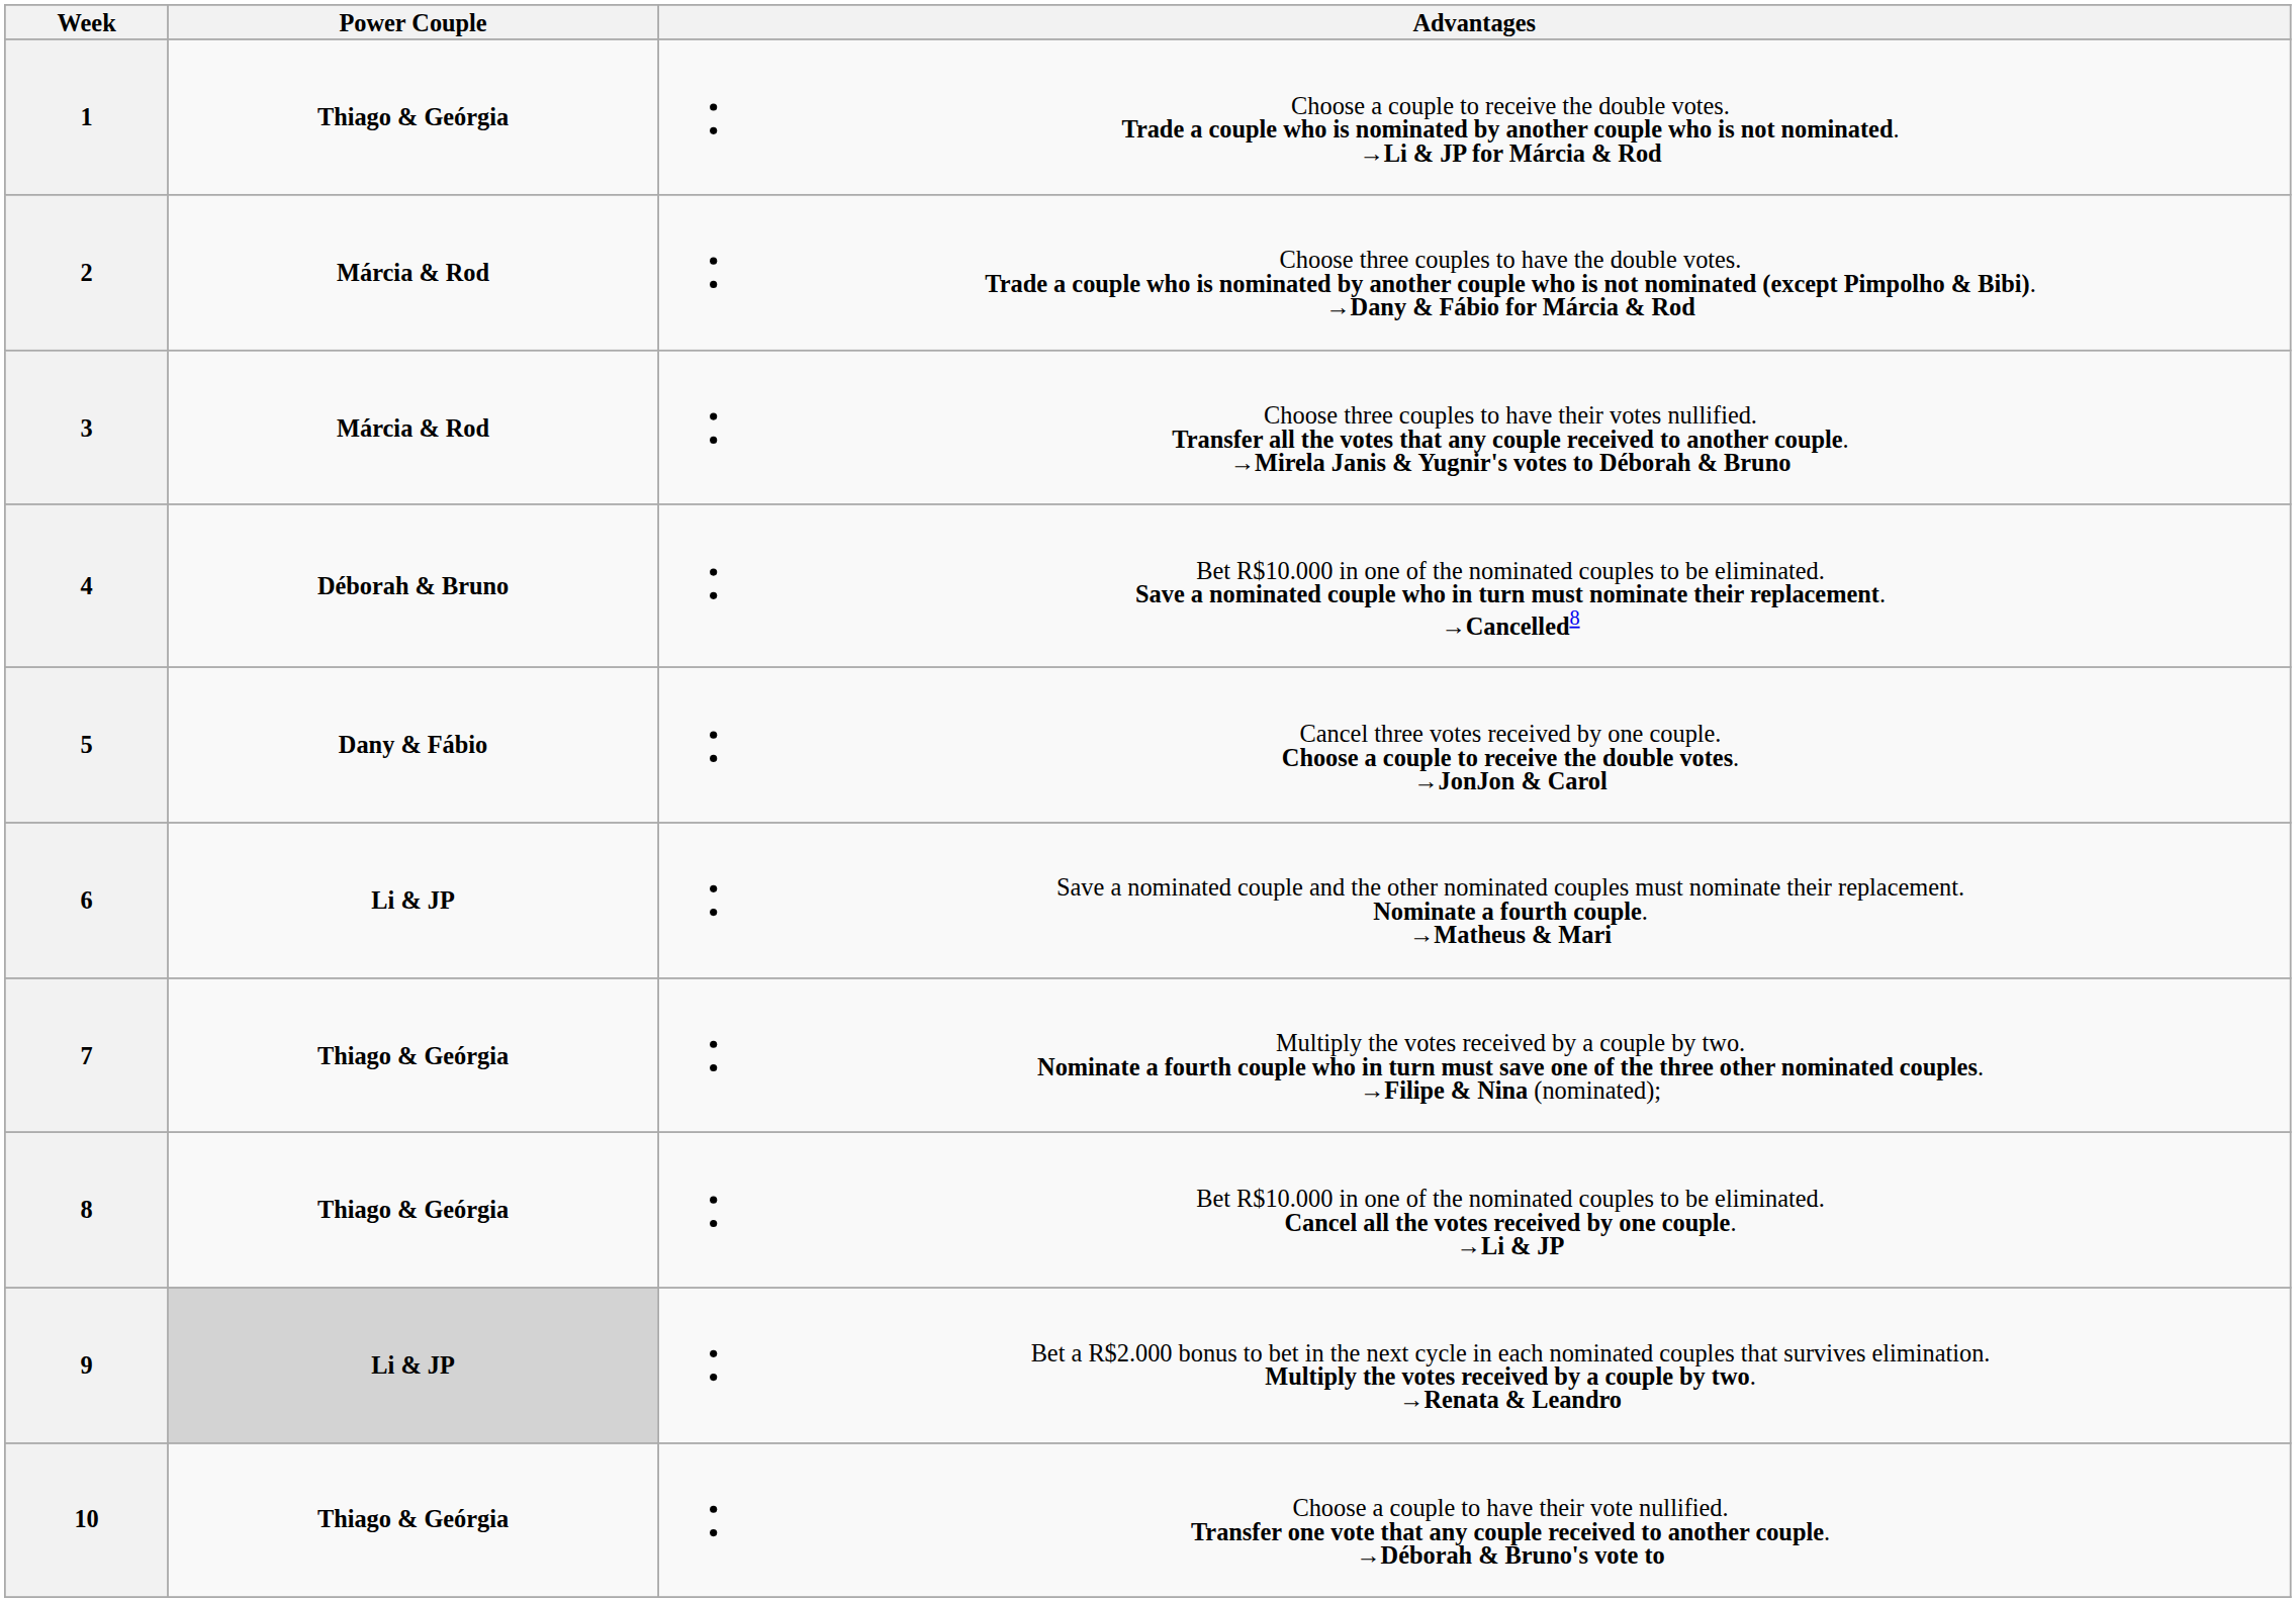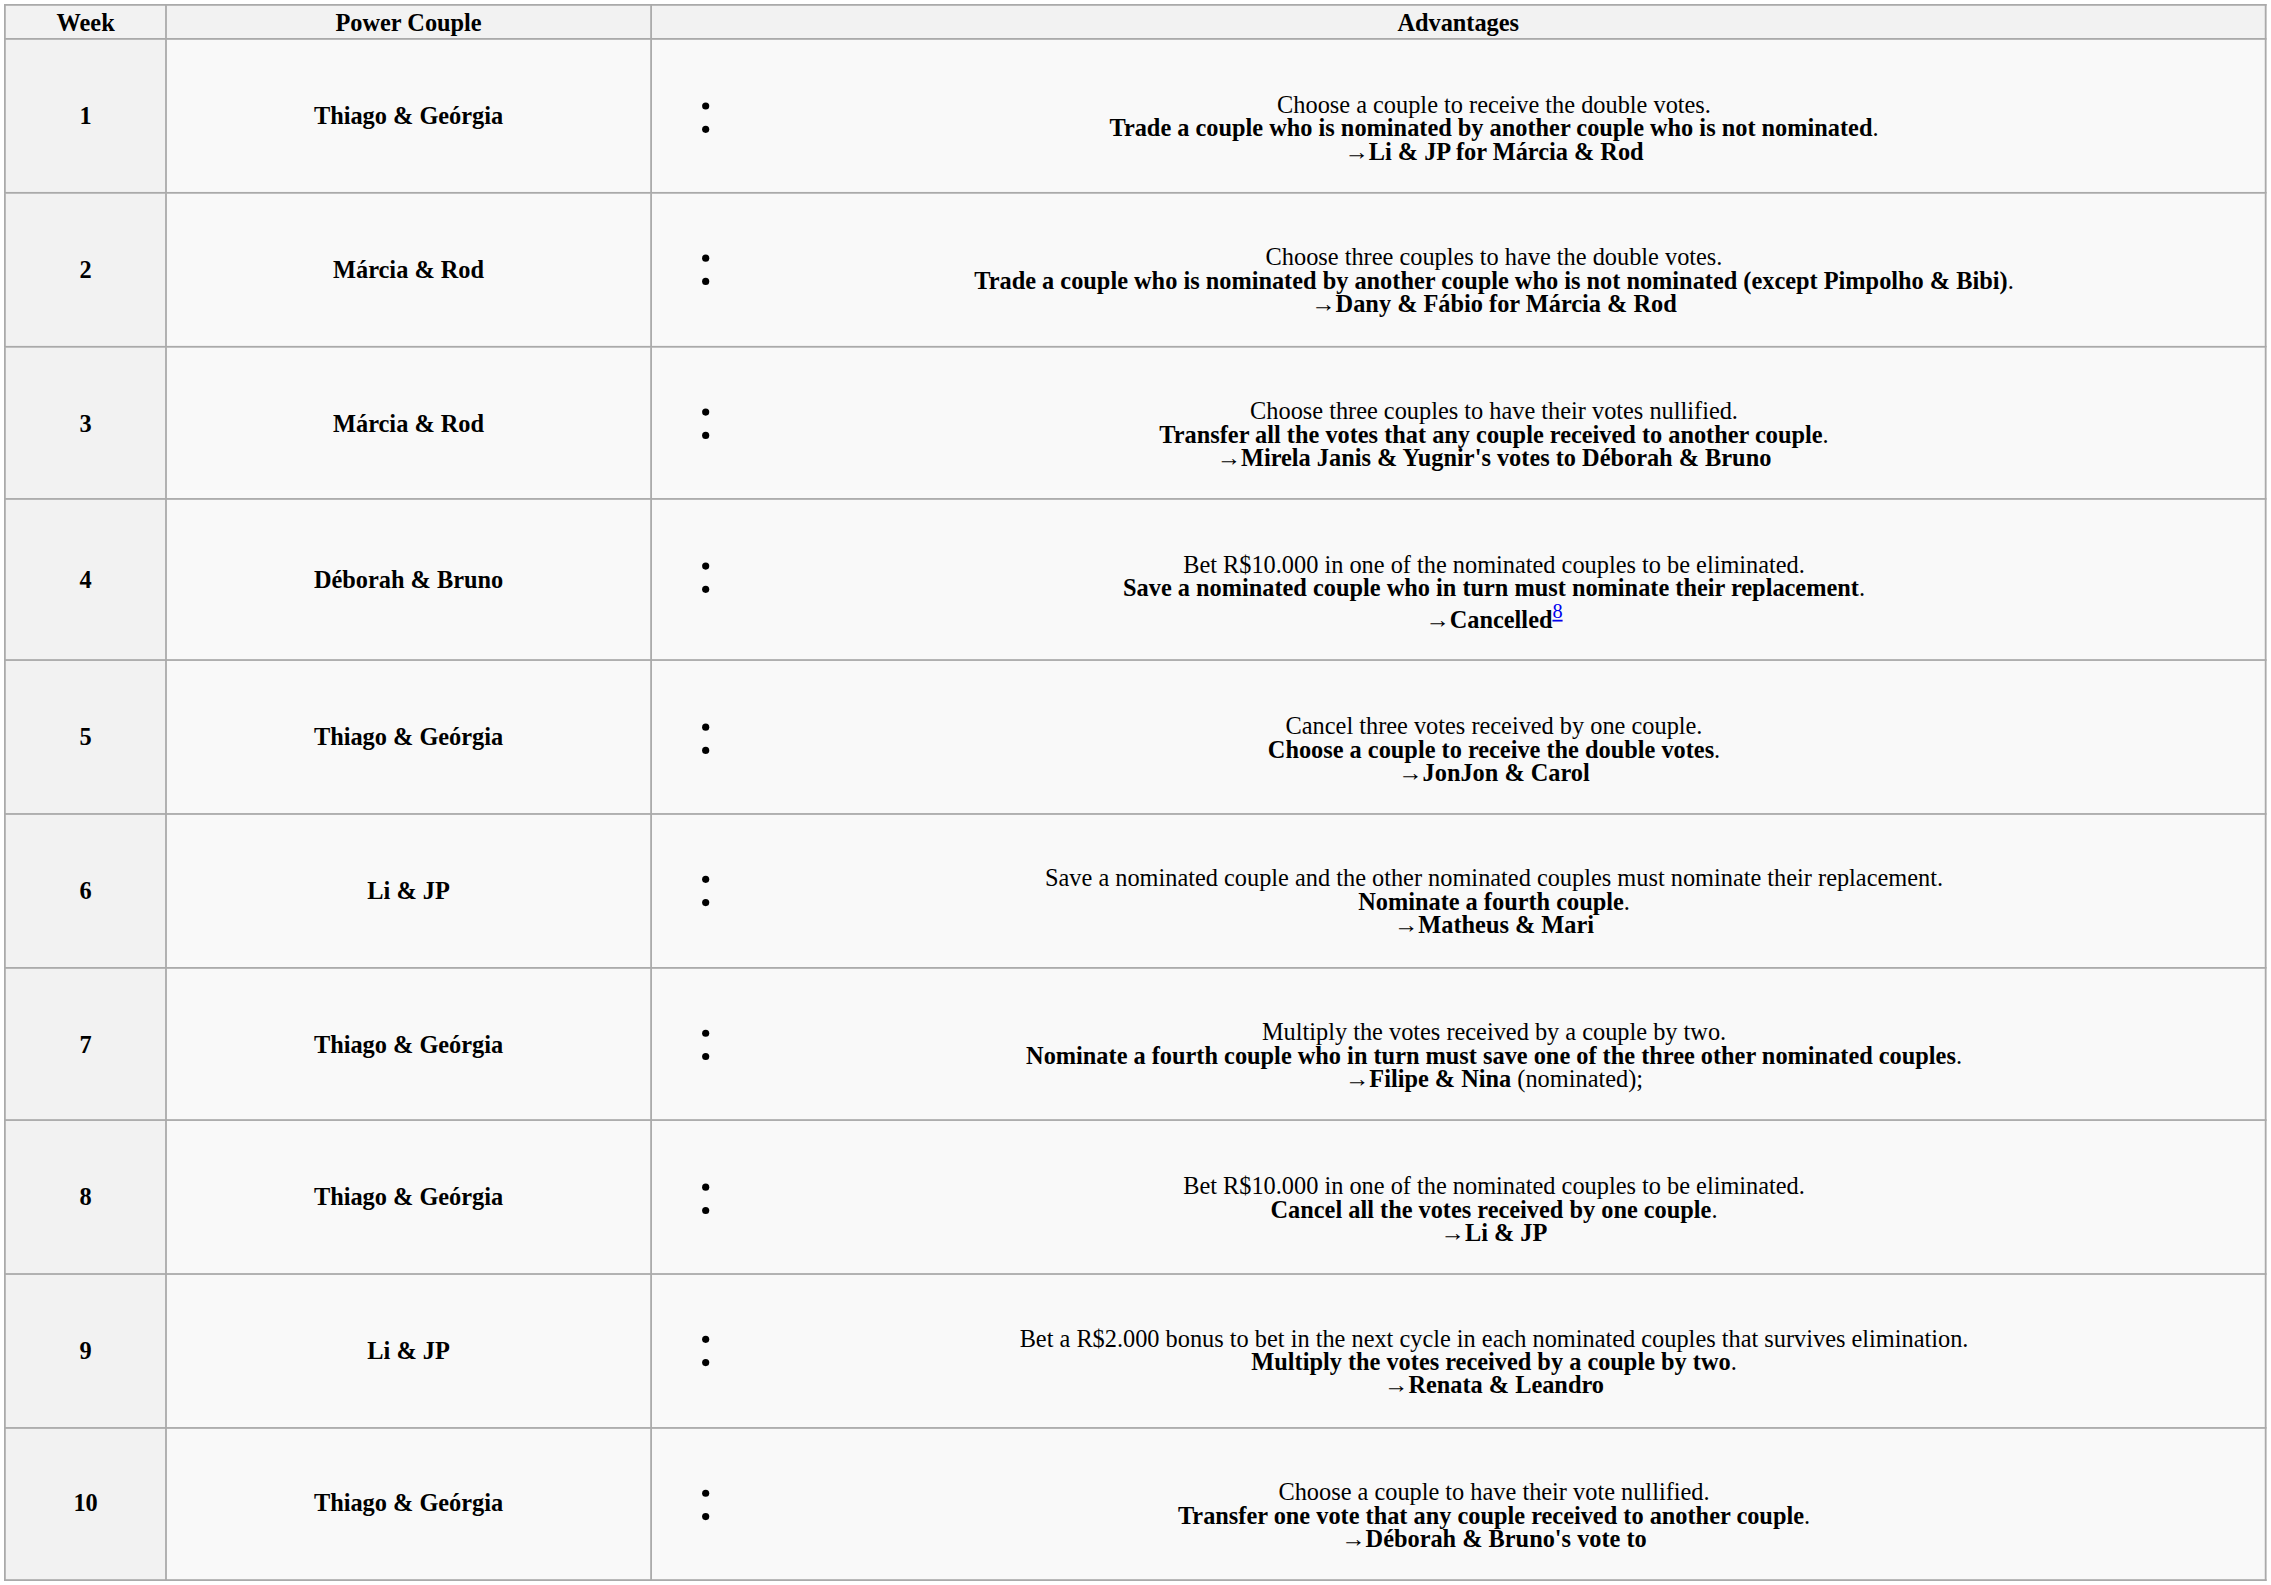 <table class="wikitable" style="text-align:center; font-size:85%; width:100%; line-height:13px;">
 <tr>
 <th style="width:05%">Week</th>
 <th style="width:15%">Power Couple</th>
 <th style="width:50%">Advantages</th>
 </tr>
 <tr>
 <th>1</th>
 <td><strong>Thiago & Geórgia</strong></td>
 <td><br><ul><li> Choose a couple to receive the double votes.</li><li> <strong>Trade a couple who is nominated by another couple who is not nominated</strong>.<br>→<strong>Li & JP for Márcia & Rod</strong></li></ul></td>
 </tr>
 <tr>
 <th>2</th>
 <td><strong>Márcia & Rod</strong></td>
 <td><br><ul><li> Choose three couples to have the double votes.</li><li> <strong>Trade a couple who is nominated by another couple who is not nominated (except Pimpolho & Bibi)</strong>.<br>→<strong>Dany & Fábio for Márcia & Rod</strong></li></ul></td>
 </tr>
 <tr>
 <th>3</th>
 <td><strong>Márcia & Rod</strong></td>
 <td><br><ul><li>  Choose three couples to have their votes nullified.</li><li> <strong>Transfer all the votes that any couple received to another couple</strong>.<br>→<strong>Mirela Janis & Yugnir's votes to Déborah & Bruno</strong></li></ul></td>
 </tr>
 <tr>
 <th>4</th>
 <td><strong>Déborah & Bruno</strong></td>
 <td><br><ul><li> Bet R$10.000 in one of the nominated couples to be eliminated.</li><li> <strong>Save a nominated couple who in turn must nominate their replacement</strong>.<br>→<strong>Cancelled</strong><sup><a href='#'>8</a></sup></li></ul></td>
 </tr>
 <tr>
 <th>5</th>
-<td><strong>Dany & Fábio</strong></td>
+<td><strong>Thiago & Geórgia</strong></td>
 <td><br><ul><li> Cancel three votes received by one couple.</li><li> <strong>Choose a couple to receive the double votes</strong>.<br>→<strong>JonJon & Carol</strong></li></ul></td>
 </tr>
 <tr>
 <th>6</th>
 <td><strong>Li & JP</strong></td>
 <td><br><ul><li> Save a nominated couple and the other nominated couples must nominate their replacement.</li><li> <strong>Nominate a fourth couple</strong>.<br>→<strong>Matheus & Mari</strong></li></ul></td>
 </tr>
 <tr>
 <th>7</th>
 <td><strong>Thiago & Geórgia</strong></td>
 <td><br><ul><li> Multiply the votes received by a couple by two.</li><li> <strong>Nominate a fourth couple who in turn must save one of the three other nominated couples</strong>.<br>→<strong>Filipe & Nina</strong> (nominated); </li></ul></td>
 </tr>
 <tr>
 <th>8</th>
 <td><strong>Thiago & Geórgia</strong></td>
 <td><br><ul><li> Bet R$10.000 in one of the nominated couples to be eliminated.</li><li> <strong>Cancel all the votes received by one couple</strong>.<br>→<strong>Li & JP</strong></li></ul></td>
 </tr>
 <tr>
 <th>9</th>
-<td style="background: lightgrey;"><strong>Li & JP</strong></td>
+<td><strong>Li & JP</strong></td>
 <td><br><ul><li> Bet a R$2.000 bonus to bet in the next cycle in each nominated couples that survives elimination.</li><li> <strong>Multiply the votes received by a couple by two</strong>.<br>→<strong>Renata & Leandro</strong></li></ul></td>
 </tr>
 <tr>
 <th>10</th>
 <td><strong>Thiago & Geórgia</strong></td>
 <td><br><ul><li> Choose a couple to have their vote nullified.</li><li> <strong>Transfer one vote that any couple received to another couple</strong>.<br>→<strong>Déborah & Bruno's vote to </strong></li></ul></td>
 </tr>
 </table>
